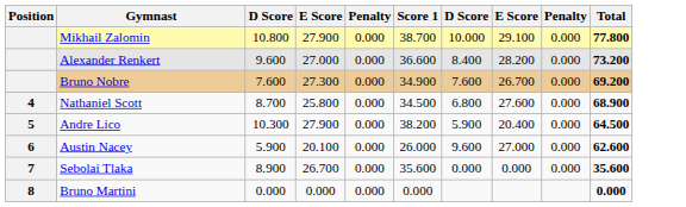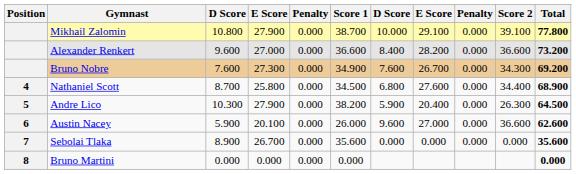 <table class="wikitable sortable" style="text-align:center; font-size:95%">
 <tr>
 <th scope=col>Position</th>
 <th scope="col" style="width:210px;">Gymnast</th>
 <th scope=col>D Score</th>
 <th scope=col>E Score</th>
 <th scope=col>Penalty</th>
 <th scope=col>Score 1</th>
 <th scope=col>D Score</th>
 <th scope=col>E Score</th>
 <th scope=col>Penalty</th>
+<th scope=col>Score 2</th>
 <th scope=col>Total</th>
 </tr>
 <tr style="background:#fffcaf;">
 <th scope=row style="text-align:center"></th>
 <td style="text-align:left;"> <a href='#'>Mikhail Zalomin</a></td>
 <td>10.800</td>
 <td>27.900</td>
 <td>0.000</td>
 <td>38.700</td>
 <td>10.000</td>
 <td>29.100</td>
 <td>0.000</td>
+<td>39.100</td>
 <td><strong>77.800</strong></td>
 </tr>
 <tr style="background:#e5e5e5;">
 <th scope=row style="text-align:center"></th>
 <td style="text-align:left;"> <a href='#'>Alexander Renkert</a></td>
 <td>9.600</td>
 <td>27.000</td>
 <td>0.000</td>
 <td>36.600</td>
 <td>8.400</td>
 <td>28.200</td>
 <td>0.000</td>
+<td>36.600</td>
 <td><strong>73.200</strong></td>
 </tr>
 <tr style="background:#ec9;">
 <th scope=row style="text-align:center"></th>
 <td style="text-align:left;"> <a href='#'>Bruno Nobre</a></td>
 <td>7.600</td>
 <td>27.300</td>
 <td>0.000</td>
 <td>34.900</td>
 <td>7.600</td>
 <td>26.700</td>
 <td>0.000</td>
+<td>34.300</td>
 <td><strong>69.200</strong></td>
 </tr>
 <tr>
 <th scope=row style="text-align:center">4</th>
 <td style="text-align:left;"> <a href='#'>Nathaniel Scott</a></td>
 <td>8.700</td>
 <td>25.800</td>
 <td>0.000</td>
 <td>34.500</td>
 <td>6.800</td>
 <td>27.600</td>
 <td>0.000</td>
+<td>34.400</td>
 <td><strong>68.900</strong></td>
 </tr>
 <tr>
 <th scope=row style="text-align:center">5</th>
 <td style="text-align:left;"> <a href='#'>Andre Lico</a></td>
 <td>10.300</td>
 <td>27.900</td>
 <td>0.000</td>
 <td>38.200</td>
 <td>5.900</td>
 <td>20.400</td>
 <td>0.000</td>
+<td>26.300</td>
 <td><strong>64.500</strong></td>
 </tr>
 <tr>
 <th scope=row style="text-align:center">6</th>
 <td style="text-align:left;"> <a href='#'>Austin Nacey</a></td>
 <td>5.900</td>
 <td>20.100</td>
 <td>0.000</td>
 <td>26.000</td>
 <td>9.600</td>
 <td>27.000</td>
 <td>0.000</td>
+<td>36.600</td>
 <td><strong>62.600</strong></td>
 </tr>
 <tr>
 <th scope=row style="text-align:center">7</th>
 <td style="text-align:left;"> <a href='#'>Sebolai Tlaka</a></td>
 <td>8.900</td>
 <td>26.700</td>
 <td>0.000</td>
 <td>35.600</td>
+<td>0.000</td>
 <td>0.000</td>
 <td>0.000</td>
 <td>0.000</td>
 <td><strong>35.600</strong></td>
 </tr>
 <tr>
 <th scope=row style="text-align:center">8</th>
 <td style="text-align:left;"> <a href='#'>Bruno Martini</a></td>
 <td>0.000</td>
 <td>0.000</td>
 <td>0.000</td>
 <td>0.000</td>
 <td></td>
 <td></td>
 <td></td>
+<td></td>
 <td><strong>0.000</strong></td>
 </tr>
 </table>
